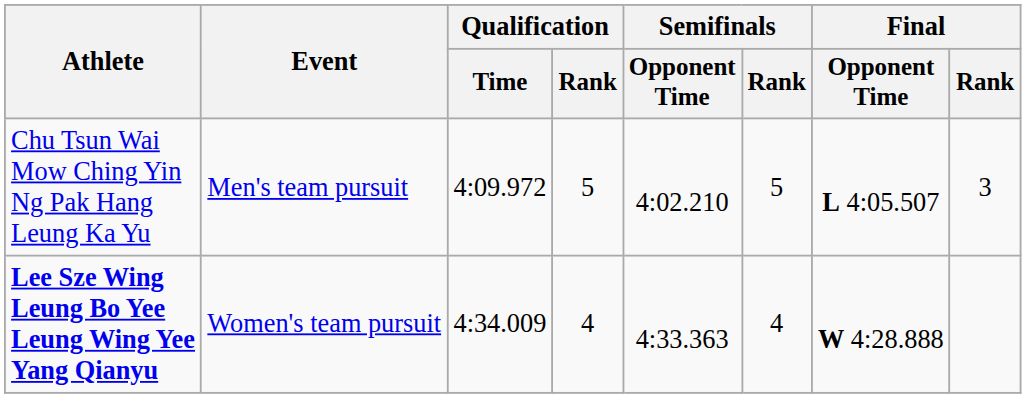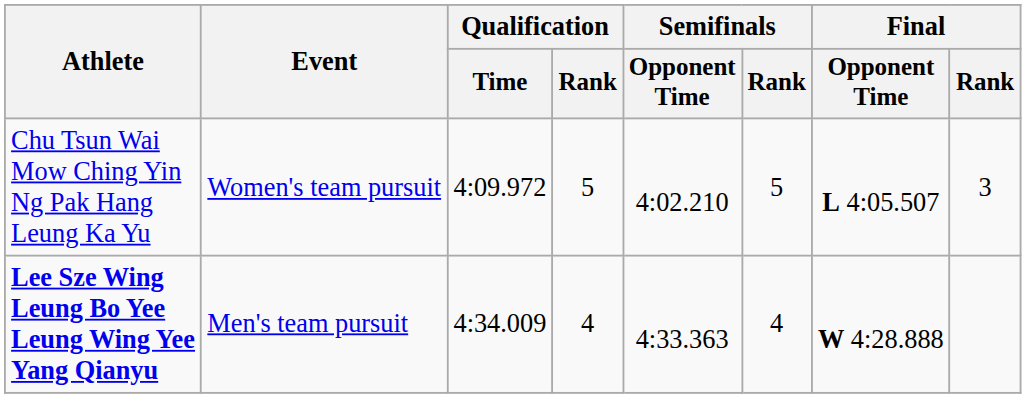 <table class=wikitable style=font-size:90%;text-align:center>
 <tr>
 <th rowspan=2>Athlete</th>
 <th rowspan=2>Event</th>
 <th colspan=2>Qualification</th>
 <th colspan=2>Semifinals</th>
 <th colspan=2>Final</th>
 </tr>
 <tr style=font-size:95%>
 <th>Time</th>
 <th>Rank</th>
 <th>Opponent<br>Time</th>
 <th>Rank</th>
 <th>Opponent<br>Time</th>
 <th>Rank</th>
 </tr>
 <tr>
 <td align=left><a href='#'>Chu Tsun Wai</a><br><a href='#'>Mow Ching Yin</a><br><a href='#'>Ng Pak Hang</a><br><a href='#'>Leung Ka Yu</a></td>
-<td align=left><a href='#'>Men's team pursuit</a></td>
+<td align=left><a href='#'>Women's team pursuit</a></td>
 <td>4:09.972</td>
 <td>5</td>
 <td><br> 4:02.210</td>
 <td>5 <strong></strong></td>
 <td><br> <strong>L</strong> 4:05.507</td>
 <td>3</td>
 </tr>
 <tr>
 <td align=left><strong><a href='#'>Lee Sze Wing</a><br><a href='#'>Leung Bo Yee</a><br><a href='#'>Leung Wing Yee</a><br><a href='#'>Yang Qianyu</a></strong></td>
-<td align=left><a href='#'>Women's team pursuit</a></td>
+<td align=left><a href='#'>Men's team pursuit</a></td>
 <td>4:34.009</td>
 <td>4</td>
 <td><br> 4:33.363</td>
 <td>4 <strong></strong></td>
 <td><br> <strong>W</strong> 4:28.888</td>
 <td></td>
 </tr>
 </table>
